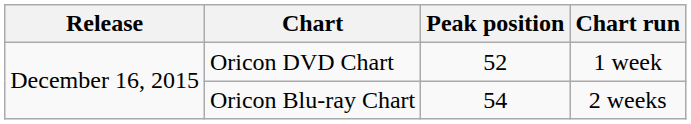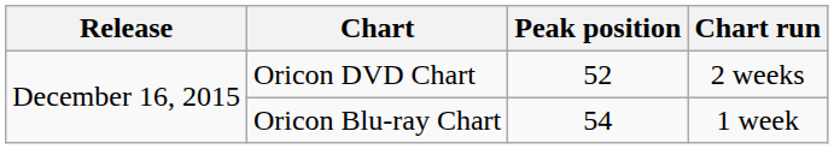 <table class="wikitable">
 <tr>
 <th>Release</th>
 <th>Chart</th>
 <th>Peak position</th>
 <th>Chart run</th>
 </tr>
 <tr>
 <td rowspan="2">December 16, 2015</td>
 <td>Oricon DVD Chart</td>
 <td align="center">52</td>
-<td align="center">1 week</td>
+<td align="center">2 weeks</td>
 </tr>
 <tr>
 <td>Oricon Blu-ray Chart</td>
 <td align="center">54</td>
-<td align="center">2 weeks</td>
+<td align="center">1 week</td>
 </tr>
 </table>
